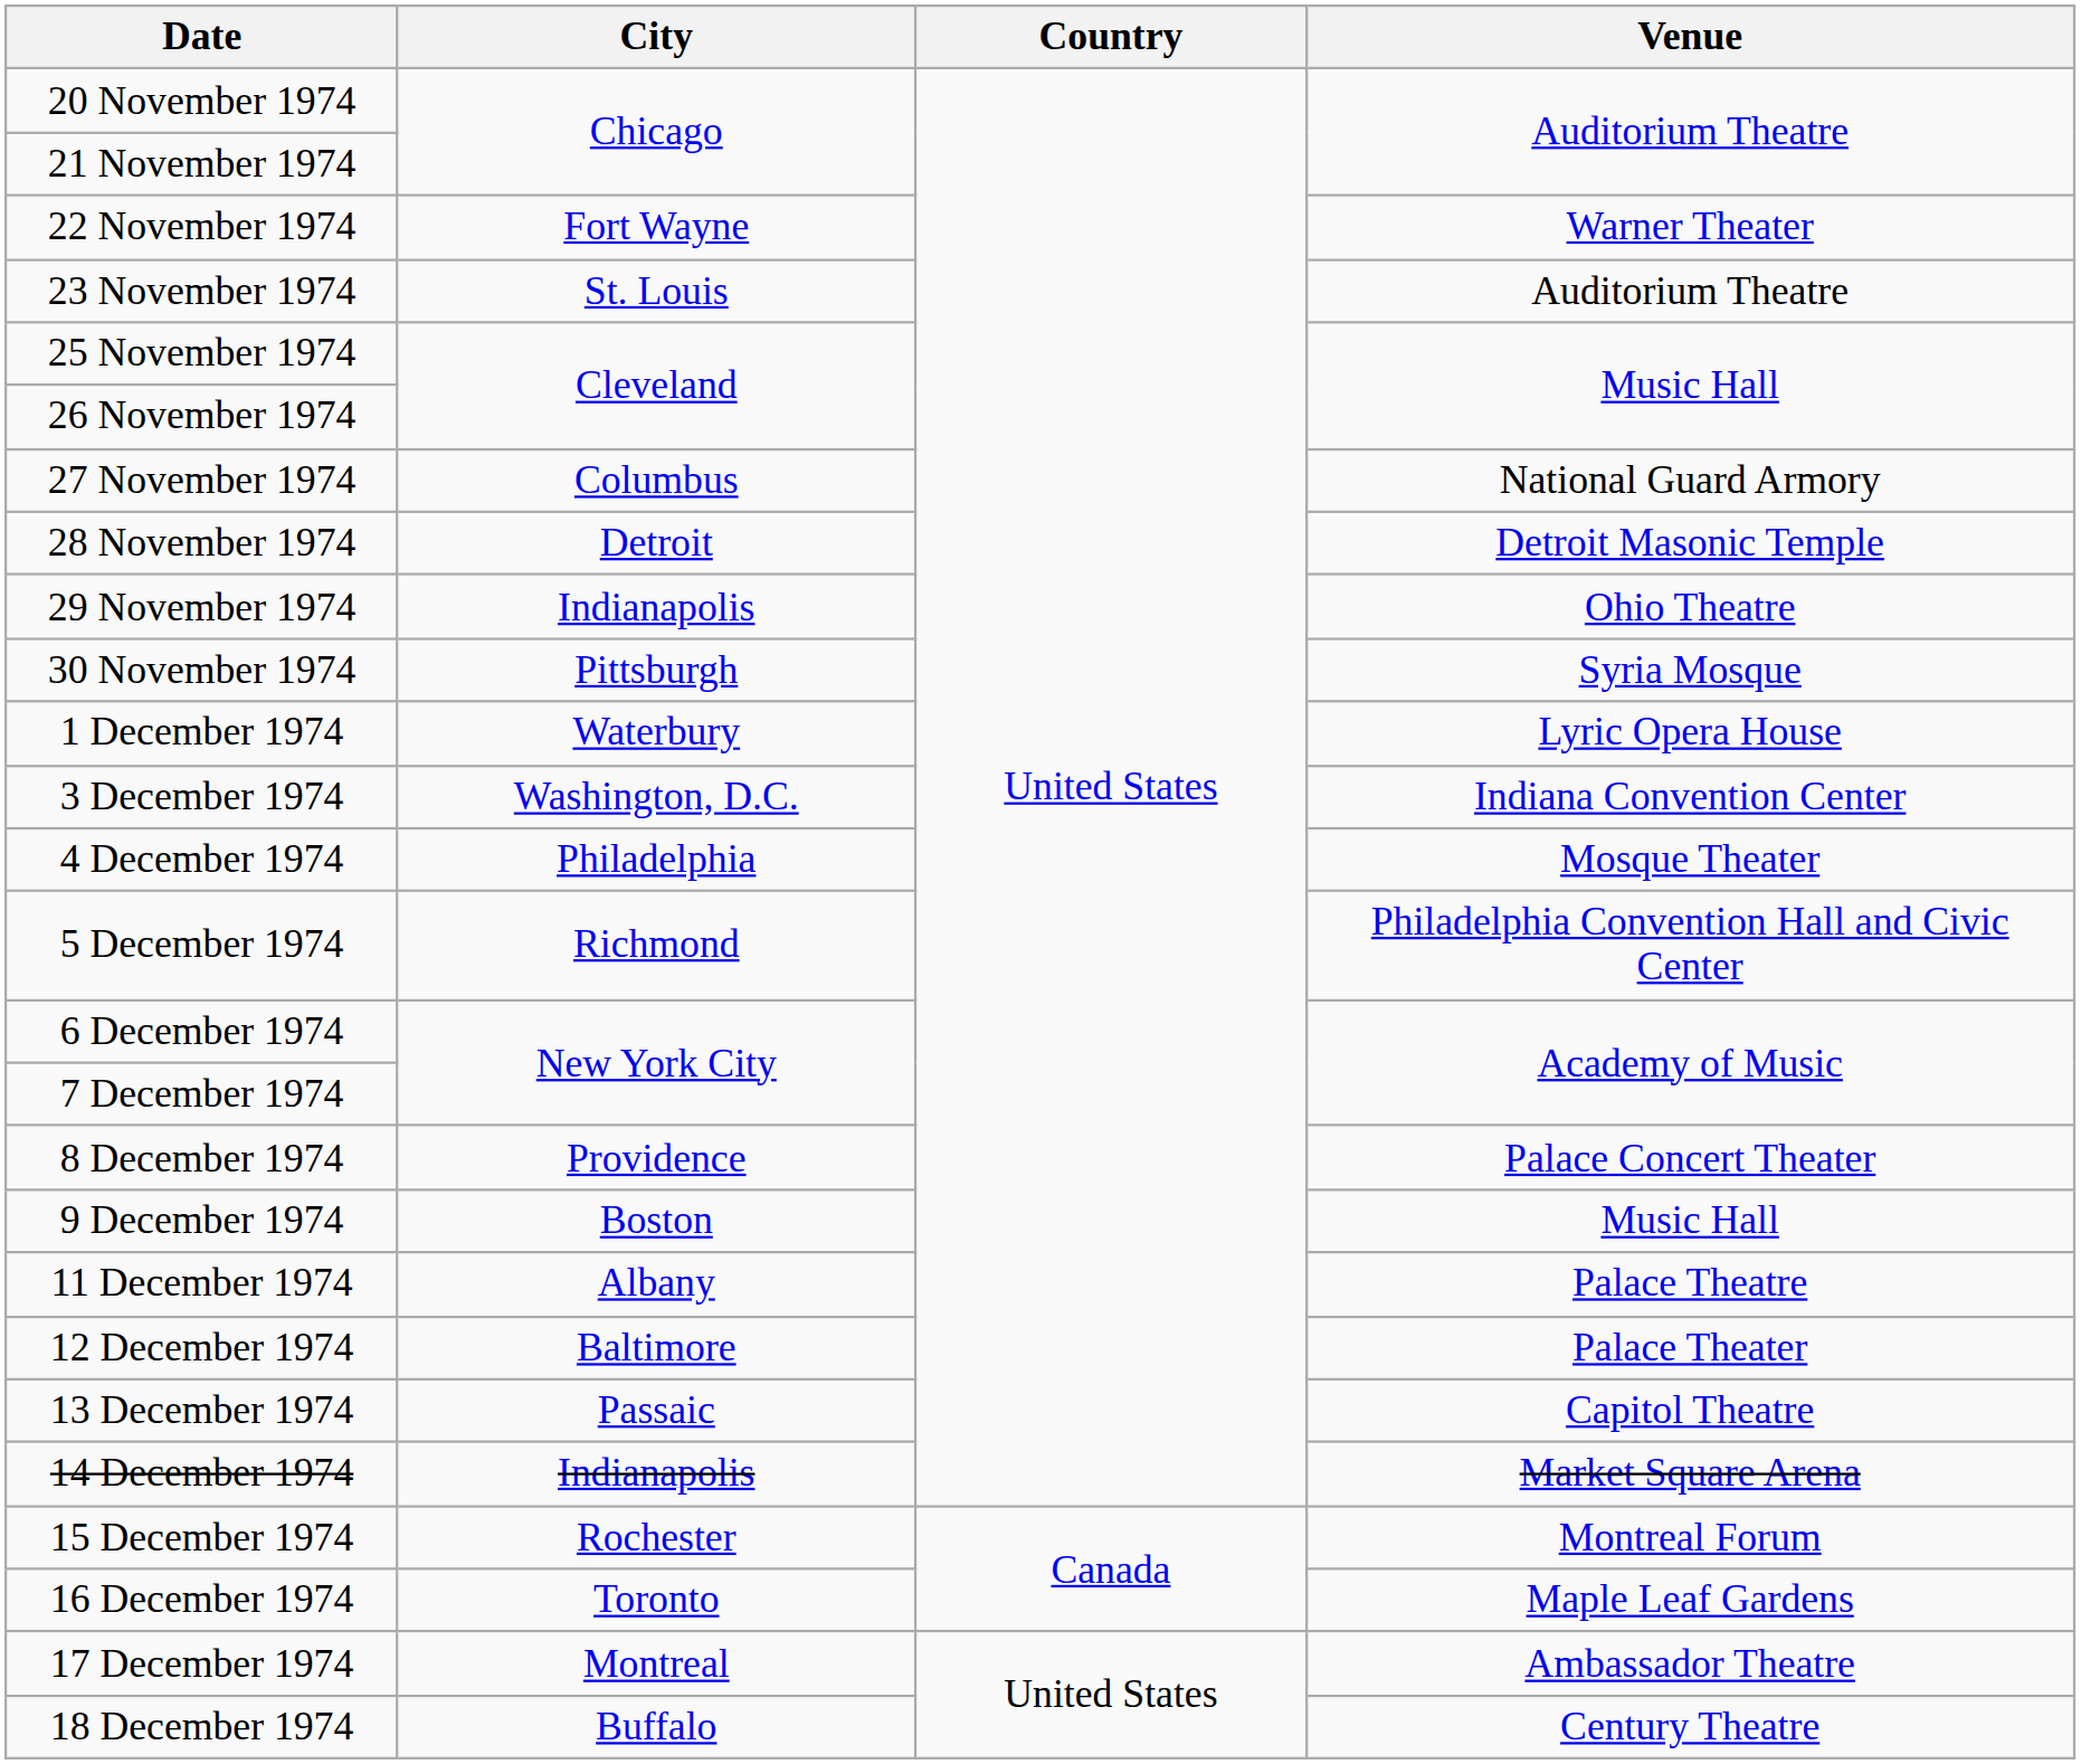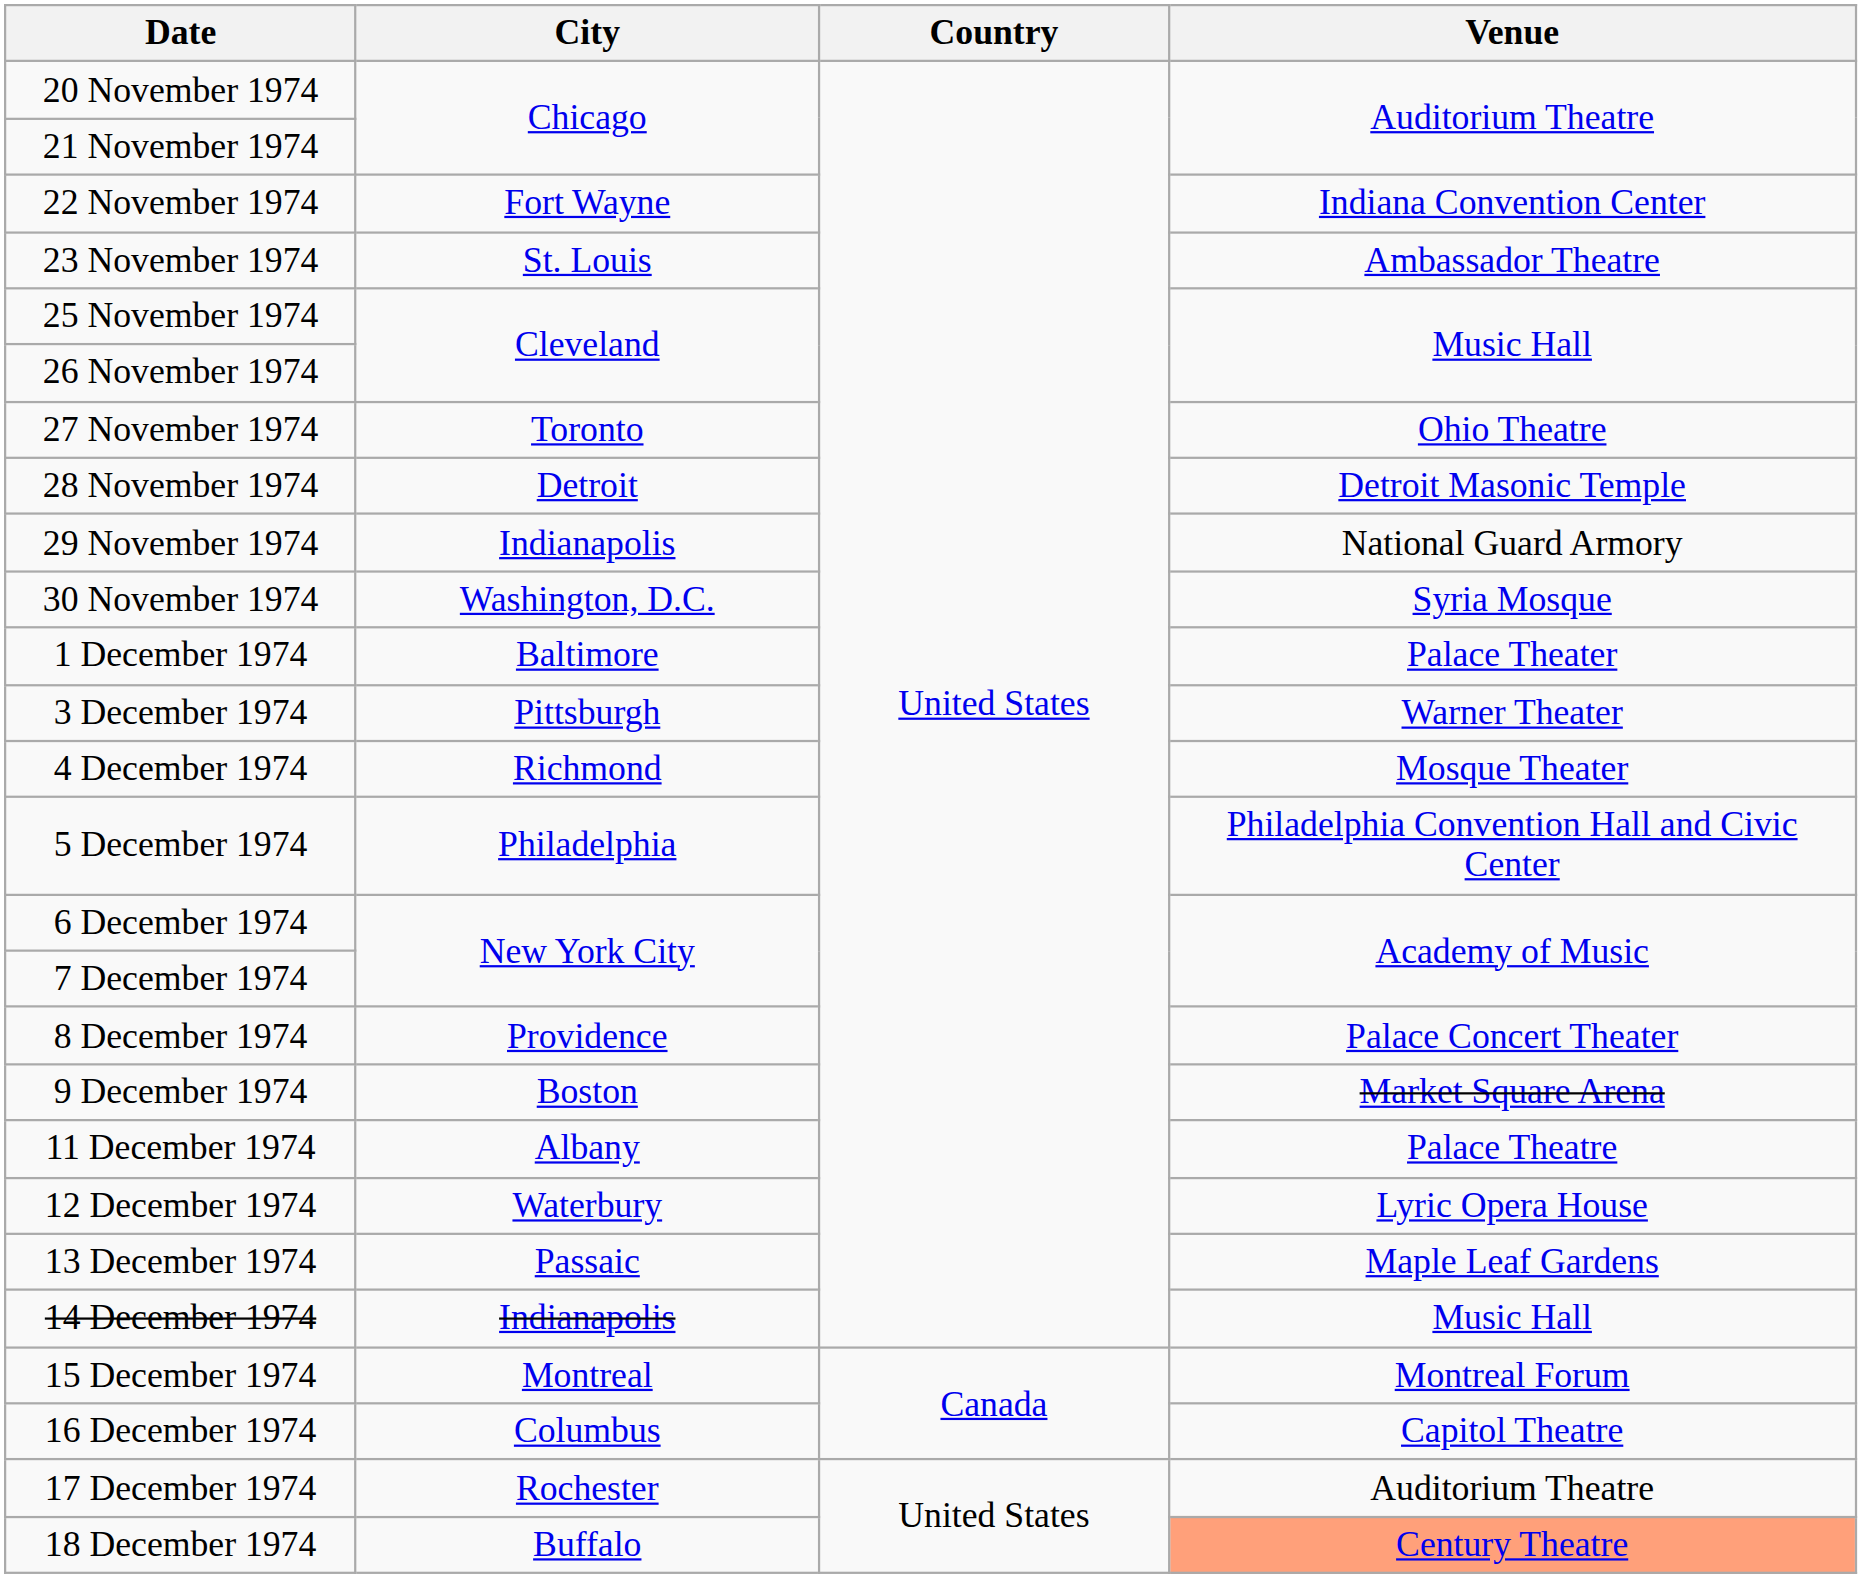 <table class="wikitable" style="text-align:center;">
 <tr>
 <th width="150">Date</th>
 <th width="200">City</th>
 <th width="150">Country</th>
 <th width="300">Venue</th>
 </tr>
 <tr>
 <td>20 November 1974</td>
 <td rowspan="2"><a href='#'>Chicago</a></td>
 <td rowspan="22"><a href='#'>United States</a></td>
 <td rowspan="2"><a href='#'>Auditorium Theatre</a></td>
 </tr>
 <tr>
 <td>21 November 1974</td>
 </tr>
 <tr>
 <td>22 November 1974</td>
 <td><a href='#'>Fort Wayne</a></td>
-<td><a href='#'>Warner Theater</a></td>
+<td><a href='#'>Indiana Convention Center</a></td>
 </tr>
 <tr>
 <td>23 November 1974</td>
 <td><a href='#'>St. Louis</a></td>
-<td>Auditorium Theatre</td>
+<td><a href='#'>Ambassador Theatre</a></td>
 </tr>
 <tr>
 <td>25 November 1974</td>
 <td rowspan="2"><a href='#'>Cleveland</a></td>
 <td rowspan="2"><a href='#'>Music Hall</a></td>
 </tr>
 <tr>
 <td>26 November 1974</td>
 </tr>
 <tr>
 <td>27 November 1974</td>
-<td><a href='#'>Columbus</a></td>
-<td>National Guard Armory</td>
+<td><a href='#'>Toronto</a></td>
+<td><a href='#'>Ohio Theatre</a></td>
 </tr>
 <tr>
 <td>28 November 1974</td>
 <td><a href='#'>Detroit</a></td>
 <td><a href='#'>Detroit Masonic Temple</a></td>
 </tr>
 <tr>
 <td>29 November 1974</td>
 <td><a href='#'>Indianapolis</a></td>
-<td><a href='#'>Ohio Theatre</a></td>
+<td>National Guard Armory</td>
 </tr>
 <tr>
 <td>30 November 1974</td>
-<td><a href='#'>Pittsburgh</a></td>
+<td><a href='#'>Washington, D.C.</a></td>
 <td><a href='#'>Syria Mosque</a></td>
 </tr>
 <tr>
 <td>1 December 1974</td>
-<td><a href='#'>Waterbury</a></td>
-<td><a href='#'>Lyric Opera House</a></td>
+<td><a href='#'>Baltimore</a></td>
+<td><a href='#'>Palace Theater</a></td>
 </tr>
 <tr>
 <td>3 December 1974</td>
-<td><a href='#'>Washington, D.C.</a></td>
-<td><a href='#'>Indiana Convention Center</a></td>
+<td><a href='#'>Pittsburgh</a></td>
+<td><a href='#'>Warner Theater</a></td>
 </tr>
 <tr>
 <td>4 December 1974</td>
-<td><a href='#'>Philadelphia</a></td>
+<td><a href='#'>Richmond</a></td>
 <td><a href='#'>Mosque Theater</a></td>
 </tr>
 <tr>
 <td>5 December 1974</td>
-<td><a href='#'>Richmond</a></td>
+<td><a href='#'>Philadelphia</a></td>
 <td><a href='#'>Philadelphia Convention Hall and Civic Center</a></td>
 </tr>
 <tr>
 <td>6 December 1974</td>
 <td rowspan="2"><a href='#'>New York City</a></td>
 <td rowspan="2"><a href='#'>Academy of Music</a></td>
 </tr>
 <tr>
 <td>7 December 1974</td>
 </tr>
 <tr>
 <td>8 December 1974</td>
 <td><a href='#'>Providence</a></td>
 <td><a href='#'>Palace Concert Theater</a></td>
 </tr>
 <tr>
 <td>9 December 1974</td>
 <td><a href='#'>Boston</a></td>
-<td><a href='#'>Music Hall</a></td>
+<td><s><a href='#'>Market Square Arena</a></s></td>
 </tr>
 <tr>
 <td>11 December 1974</td>
 <td><a href='#'>Albany</a></td>
 <td><a href='#'>Palace Theatre</a></td>
 </tr>
 <tr>
 <td>12 December 1974</td>
-<td><a href='#'>Baltimore</a></td>
-<td><a href='#'>Palace Theater</a></td>
+<td><a href='#'>Waterbury</a></td>
+<td><a href='#'>Lyric Opera House</a></td>
 </tr>
 <tr>
 <td>13 December 1974</td>
 <td><a href='#'>Passaic</a></td>
-<td><a href='#'>Capitol Theatre</a></td>
+<td><a href='#'>Maple Leaf Gardens</a></td>
 </tr>
 <tr>
 <td><s>14 December 1974</s></td>
 <td><s><a href='#'>Indianapolis</a></s></td>
-<td><s><a href='#'>Market Square Arena</a></s></td>
+<td><a href='#'>Music Hall</a></td>
 </tr>
 <tr>
 <td>15 December 1974</td>
-<td><a href='#'>Rochester</a></td>
+<td><a href='#'>Montreal</a></td>
 <td rowspan="2"><a href='#'>Canada</a></td>
 <td><a href='#'>Montreal Forum</a></td>
 </tr>
 <tr>
 <td>16 December 1974</td>
-<td><a href='#'>Toronto</a></td>
-<td><a href='#'>Maple Leaf Gardens</a></td>
+<td><a href='#'>Columbus</a></td>
+<td><a href='#'>Capitol Theatre</a></td>
 </tr>
 <tr>
 <td>17 December 1974</td>
-<td><a href='#'>Montreal</a></td>
+<td><a href='#'>Rochester</a></td>
 <td rowspan="2">United States</td>
-<td><a href='#'>Ambassador Theatre</a></td>
+<td>Auditorium Theatre</td>
 </tr>
 <tr>
 <td>18 December 1974</td>
 <td><a href='#'>Buffalo</a></td>
-<td><a href='#'>Century Theatre</a></td>
+<td style="background: lightsalmon;"><a href='#'>Century Theatre</a></td>
 </tr>
 </table>
